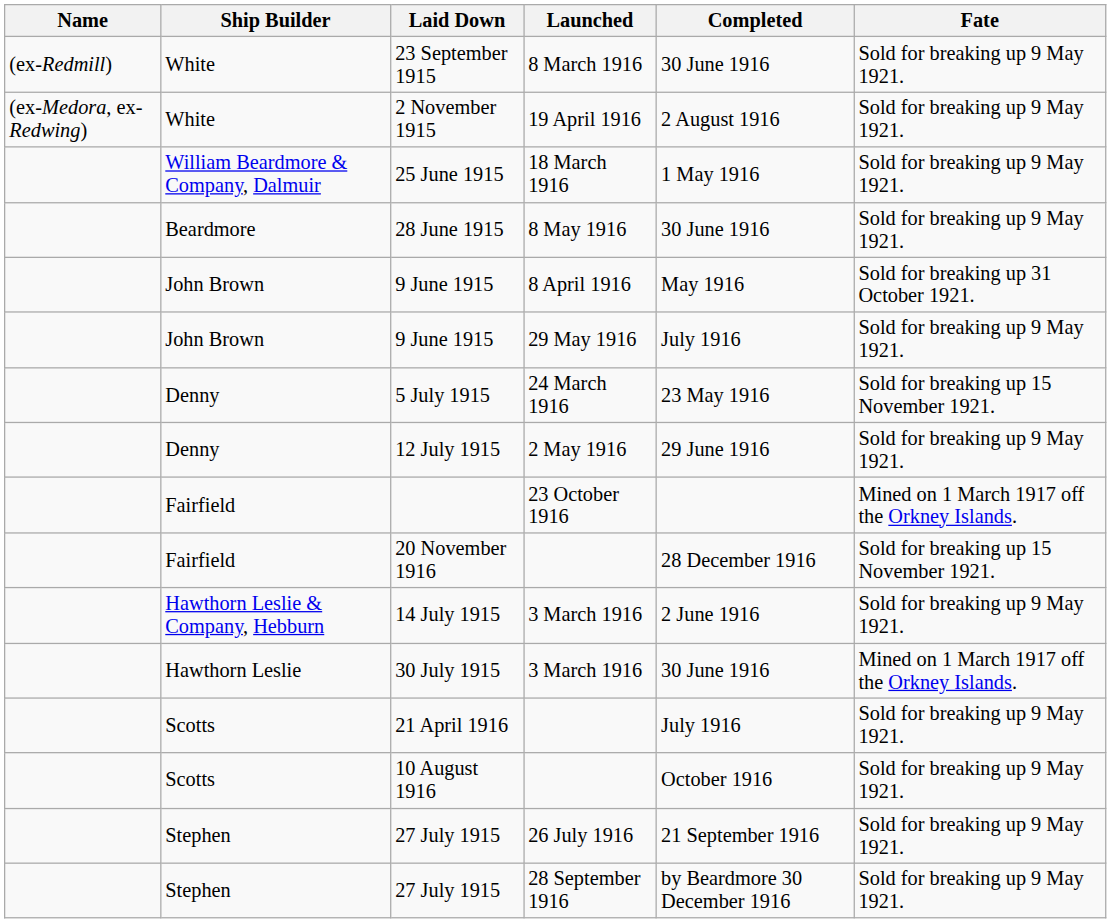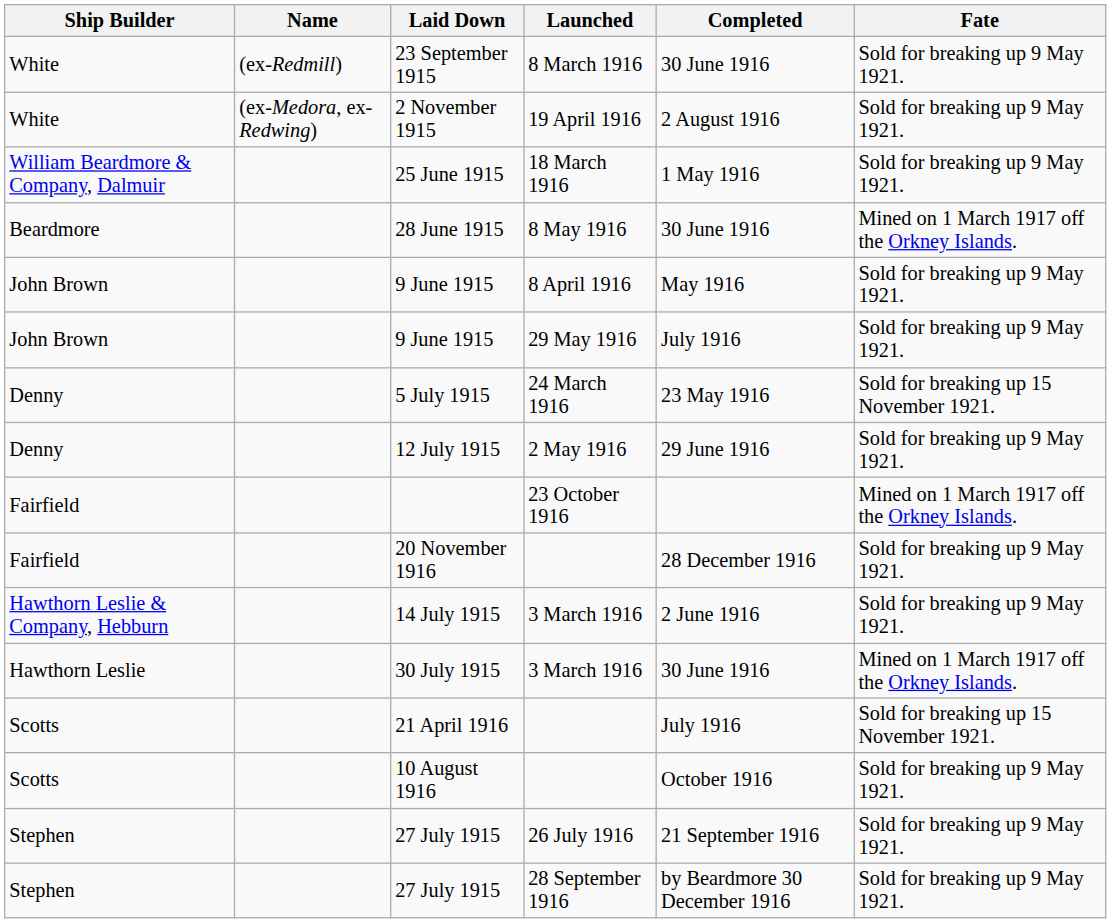 <table class="wikitable">
 <tr>
+<th>Ship Builder</th>
 <th>Name</th>
-<th>Ship Builder</th>
 <th>Laid Down</th>
 <th>Launched</th>
 <th>Completed</th>
 <th>Fate</th>
 </tr>
 <tr>
+<td>White</td>
 <td> (ex-<em>Redmill</em>)</td>
-<td>White</td>
 <td>23 September 1915</td>
 <td>8 March 1916</td>
 <td>30 June 1916</td>
 <td>Sold for breaking up 9 May 1921.</td>
 </tr>
 <tr>
+<td>White</td>
 <td> (ex-<em>Medora</em>, ex-<em>Redwing</em>)</td>
-<td>White</td>
 <td>2 November 1915</td>
 <td>19 April 1916</td>
 <td>2 August 1916</td>
 <td>Sold for breaking up 9 May 1921.</td>
 </tr>
 <tr>
+<td><a href='#'>William Beardmore & Company</a>, <a href='#'>Dalmuir</a></td>
 <td></td>
-<td><a href='#'>William Beardmore & Company</a>, <a href='#'>Dalmuir</a></td>
 <td>25 June 1915</td>
 <td>18 March 1916</td>
 <td>1 May 1916</td>
 <td>Sold for breaking up 9 May 1921.</td>
 </tr>
 <tr>
+<td>Beardmore</td>
 <td></td>
-<td>Beardmore</td>
 <td>28 June 1915</td>
 <td>8 May 1916</td>
 <td>30 June 1916</td>
+<td>Mined on 1 March 1917 off the <a href='#'>Orkney Islands</a>.</td>
+</tr>
+<tr>
+<td>John Brown</td>
+<td></td>
+<td>9 June 1915</td>
+<td>8 April 1916</td>
+<td>May 1916</td>
 <td>Sold for breaking up 9 May 1921.</td>
 </tr>
 <tr>
+<td>John Brown</td>
 <td></td>
-<td>John Brown</td>
-<td>9 June 1915</td>
-<td>8 April 1916</td>
-<td>May 1916</td>
-<td>Sold for breaking up 31 October 1921.</td>
-</tr>
-<tr>
-<td></td>
-<td>John Brown</td>
 <td>9 June 1915</td>
 <td>29 May 1916</td>
 <td>July 1916</td>
 <td>Sold for breaking up 9 May 1921.</td>
 </tr>
 <tr>
+<td>Denny</td>
 <td></td>
-<td>Denny</td>
 <td>5 July 1915</td>
 <td>24 March 1916</td>
 <td>23 May 1916</td>
 <td>Sold for breaking up 15 November 1921.</td>
 </tr>
 <tr>
+<td>Denny</td>
 <td></td>
-<td>Denny</td>
 <td>12 July 1915</td>
 <td>2 May 1916</td>
 <td>29 June 1916</td>
 <td>Sold for breaking up 9 May 1921.</td>
 </tr>
 <tr>
+<td>Fairfield</td>
 <td></td>
-<td>Fairfield</td>
 <td></td>
 <td>23 October 1916</td>
 <td></td>
 <td>Mined on 1 March 1917 off the <a href='#'>Orkney Islands</a>.</td>
 </tr>
 <tr>
+<td>Fairfield</td>
 <td></td>
-<td>Fairfield</td>
 <td>20 November 1916</td>
 <td></td>
 <td>28 December 1916</td>
-<td>Sold for breaking up 15 November 1921.</td>
+<td>Sold for breaking up 9 May 1921.</td>
 </tr>
 <tr>
+<td><a href='#'>Hawthorn Leslie & Company</a>, <a href='#'>Hebburn</a></td>
 <td></td>
-<td><a href='#'>Hawthorn Leslie & Company</a>, <a href='#'>Hebburn</a></td>
 <td>14 July 1915</td>
 <td>3 March 1916</td>
 <td>2 June 1916</td>
 <td>Sold for breaking up 9 May 1921.</td>
 </tr>
 <tr>
+<td>Hawthorn Leslie</td>
 <td></td>
-<td>Hawthorn Leslie</td>
 <td>30 July 1915</td>
 <td>3 March 1916</td>
 <td>30 June 1916</td>
 <td>Mined on 1 March 1917 off the <a href='#'>Orkney Islands</a>.</td>
 </tr>
 <tr>
+<td>Scotts</td>
 <td></td>
-<td>Scotts</td>
 <td>21 April 1916</td>
 <td></td>
 <td>July 1916</td>
-<td>Sold for breaking up 9 May 1921.</td>
+<td>Sold for breaking up 15 November 1921.</td>
 </tr>
 <tr>
+<td>Scotts</td>
 <td></td>
-<td>Scotts</td>
 <td>10 August 1916</td>
 <td></td>
 <td>October 1916</td>
 <td>Sold for breaking up 9 May 1921.</td>
 </tr>
 <tr>
+<td>Stephen</td>
 <td></td>
-<td>Stephen</td>
 <td>27 July 1915</td>
 <td>26 July 1916</td>
 <td>21 September 1916</td>
 <td>Sold for breaking up 9 May 1921.</td>
 </tr>
 <tr>
+<td>Stephen</td>
 <td></td>
-<td>Stephen</td>
 <td>27 July 1915</td>
 <td>28 September 1916</td>
 <td>by Beardmore 30 December 1916</td>
 <td>Sold for breaking up 9 May 1921.</td>
 </tr>
 </table>
